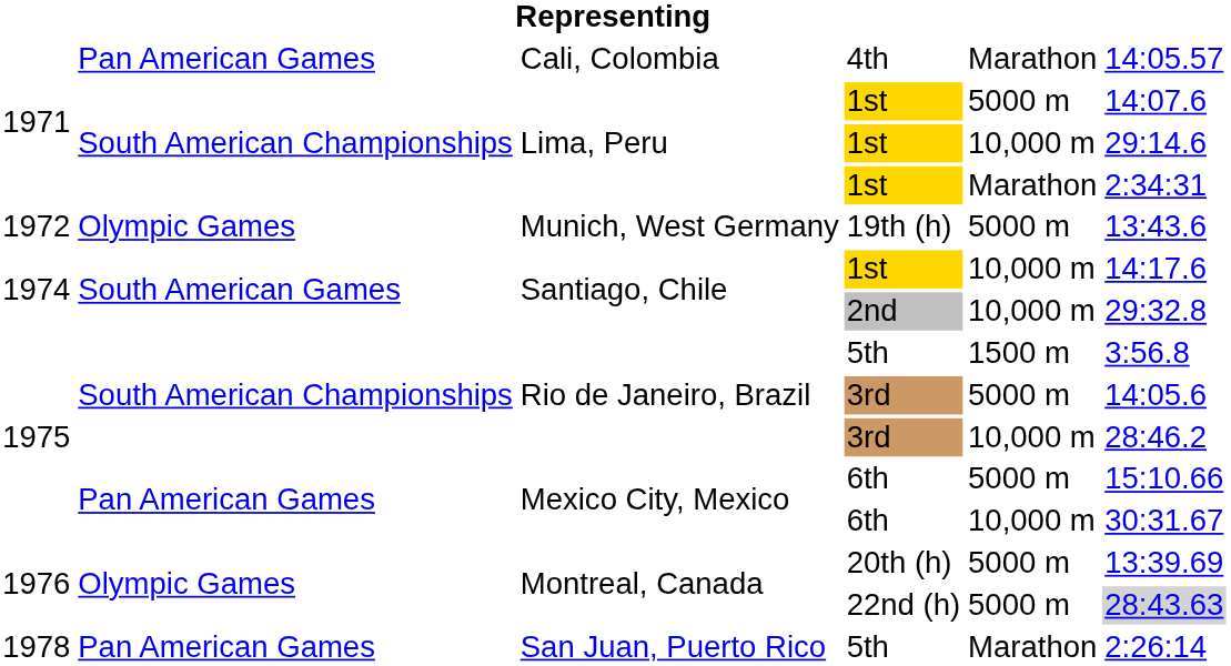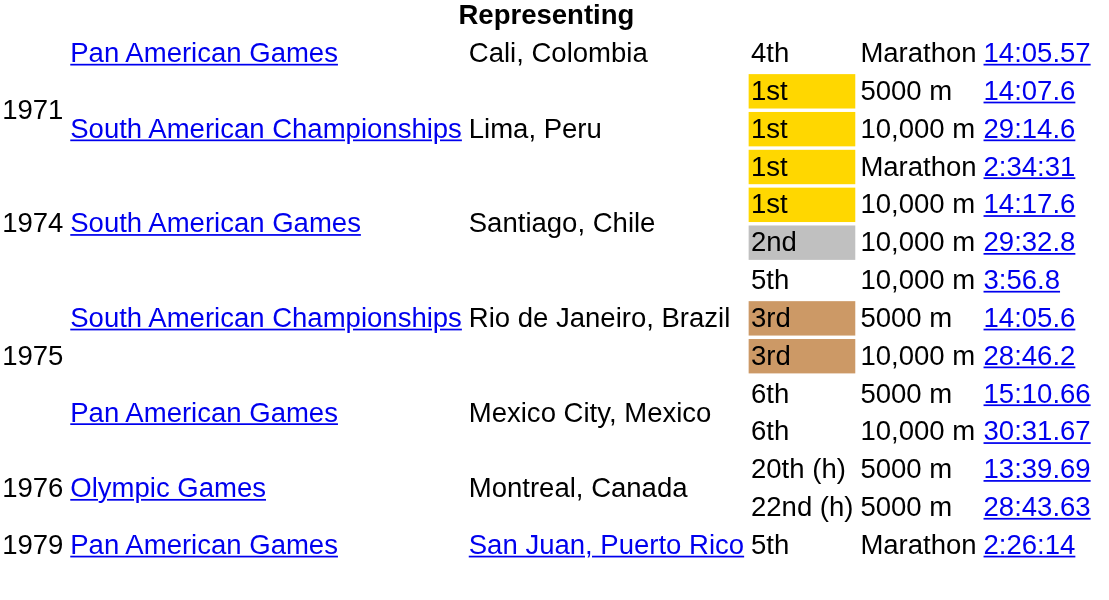 <table>
 <tr>
 <th colspan="6">Representing </th>
 </tr>
 <tr>
 <td rowspan=4>1971</td>
 <td><a href='#'>Pan American Games</a></td>
 <td>Cali, Colombia</td>
 <td>4th</td>
 <td>Marathon</td>
 <td><a href='#'>14:05.57</a></td>
 </tr>
 <tr>
 <td rowspan=3><a href='#'>South American Championships</a></td>
 <td rowspan=3>Lima, Peru</td>
 <td bgcolor=gold>1st</td>
 <td>5000 m</td>
 <td><a href='#'>14:07.6</a></td>
 </tr>
 <tr>
 <td bgcolor=gold>1st</td>
 <td>10,000 m</td>
 <td><a href='#'>29:14.6</a></td>
 </tr>
 <tr>
 <td bgcolor=gold>1st</td>
 <td>Marathon</td>
 <td><a href='#'>2:34:31</a></td>
 </tr>
 <tr>
-<td>1972</td>
-<td><a href='#'>Olympic Games</a></td>
-<td>Munich, West Germany</td>
-<td>19th (h)</td>
-<td>5000 m</td>
-<td><a href='#'>13:43.6</a></td>
-</tr>
-<tr>
 <td rowspan=2>1974</td>
 <td rowspan=2><a href='#'>South American Games</a></td>
 <td rowspan=2>Santiago, Chile</td>
 <td bgcolor=gold>1st</td>
 <td>10,000 m</td>
 <td><a href='#'>14:17.6</a></td>
 </tr>
 <tr>
 <td bgcolor=silver>2nd</td>
 <td>10,000 m</td>
 <td><a href='#'>29:32.8</a></td>
 </tr>
 <tr>
 <td rowspan=5>1975</td>
 <td rowspan=3><a href='#'>South American Championships</a></td>
 <td rowspan=3>Rio de Janeiro, Brazil</td>
 <td>5th</td>
-<td>1500 m</td>
+<td>10,000 m</td>
 <td><a href='#'>3:56.8</a></td>
 </tr>
 <tr>
 <td bgcolor=cc9966>3rd</td>
 <td>5000 m</td>
 <td><a href='#'>14:05.6</a></td>
 </tr>
 <tr>
 <td bgcolor=cc9966>3rd</td>
 <td>10,000 m</td>
 <td><a href='#'>28:46.2</a></td>
 </tr>
 <tr>
 <td rowspan=2><a href='#'>Pan American Games</a></td>
 <td rowspan=2>Mexico City, Mexico</td>
 <td>6th</td>
 <td>5000 m</td>
 <td><a href='#'>15:10.66</a></td>
 </tr>
 <tr>
 <td>6th</td>
 <td>10,000 m</td>
 <td><a href='#'>30:31.67</a></td>
 </tr>
 <tr>
 <td rowspan=2>1976</td>
 <td rowspan=2><a href='#'>Olympic Games</a></td>
 <td rowspan=2>Montreal, Canada</td>
 <td>20th (h)</td>
 <td>5000 m</td>
 <td><a href='#'>13:39.69</a></td>
 </tr>
 <tr>
 <td>22nd (h)</td>
 <td>5000 m</td>
-<td style="background: lightgrey;"><a href='#'>28:43.63</a></td>
+<td><a href='#'>28:43.63</a></td>
 </tr>
 <tr>
-<td>1978</td>
+<td>1979</td>
 <td><a href='#'>Pan American Games</a></td>
 <td><a href='#'>San Juan, Puerto Rico</a></td>
 <td>5th</td>
 <td>Marathon</td>
 <td><a href='#'>2:26:14</a></td>
 </tr>
 </table>
